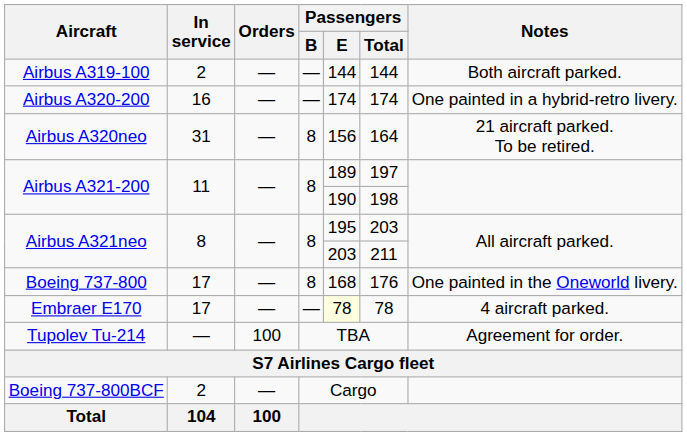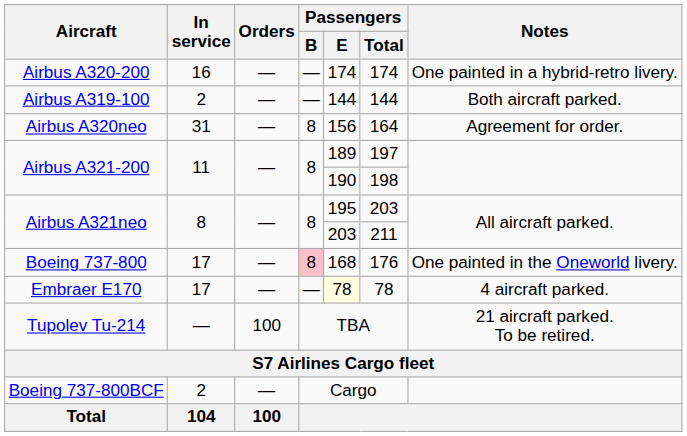 <table class="wikitable" style="border-collapse:collapse;text-align:center;margin:auto;">
 <tr>
 <th rowspan="2">Aircraft</th>
 <th rowspan="2">In<br>service</th>
 <th rowspan="2">Orders</th>
 <th colspan="3">Passengers</th>
 <th rowspan="2">Notes</th>
 </tr>
 <tr>
 <th><abbr>B</abbr></th>
 <th><abbr>E</abbr></th>
 <th>Total</th>
 </tr>
 <tr>
+<td><a href='#'>Airbus A320-200</a></td>
+<td>16</td>
+<td>—</td>
+<td>—</td>
+<td>174</td>
+<td>174</td>
+<td>One painted in a hybrid-retro livery.</td>
+</tr>
+<tr>
 <td><a href='#'>Airbus A319-100</a></td>
 <td>2</td>
 <td>—</td>
 <td>—</td>
 <td>144</td>
 <td>144</td>
 <td>Both aircraft parked.</td>
 </tr>
 <tr>
-<td><a href='#'>Airbus A320-200</a></td>
-<td>16</td>
-<td>—</td>
-<td>—</td>
-<td>174</td>
-<td>174</td>
-<td>One painted in a hybrid-retro livery.</td>
-</tr>
-<tr>
 <td><a href='#'>Airbus A320neo</a></td>
 <td>31</td>
 <td>—</td>
 <td>8</td>
 <td>156</td>
 <td>164</td>
-<td>21 aircraft parked.<br>To be retired.</td>
+<td>Agreement for order.</td>
 </tr>
 <tr>
 <td rowspan="2"><a href='#'>Airbus A321-200</a></td>
 <td rowspan="2">11</td>
 <td rowspan="2">—</td>
 <td rowspan="2">8</td>
 <td>189</td>
 <td>197</td>
 <td rowspan="2"></td>
 </tr>
 <tr>
 <td>190</td>
 <td>198</td>
 </tr>
 <tr>
 <td rowspan="2"><a href='#'>Airbus A321neo</a></td>
 <td rowspan="2">8</td>
 <td rowspan="2">—</td>
 <td rowspan="2">8</td>
 <td>195</td>
 <td>203</td>
 <td rowspan="2">All aircraft parked.</td>
 </tr>
 <tr>
 <td>203</td>
 <td>211</td>
 </tr>
 <tr>
 <td><a href='#'>Boeing 737-800</a></td>
 <td>17</td>
 <td>—</td>
-<td>8</td>
+<td style="background: pink;">8</td>
 <td>168</td>
 <td>176</td>
 <td>One painted in the <a href='#'>Oneworld</a> livery.</td>
 </tr>
 <tr>
 <td><a href='#'>Embraer E170</a></td>
 <td>17</td>
 <td>—</td>
 <td>—</td>
 <td style="background: lightyellow;">78</td>
 <td>78</td>
 <td>4 aircraft parked.</td>
 </tr>
 <tr>
 <td><a href='#'>Tupolev Tu-214</a></td>
 <td>—</td>
 <td>100</td>
 <td colspan=3><abbr>TBA</abbr></td>
-<td>Agreement for order.</td>
+<td>21 aircraft parked.<br>To be retired.</td>
 </tr>
 <tr>
 <th colspan="7">S7 Airlines Cargo fleet</th>
 </tr>
 <tr>
 <td><a href='#'>Boeing 737-800BCF</a></td>
 <td>2</td>
 <td>—</td>
 <td colspan=3><abbr>Cargo</abbr></td>
 <td></td>
 </tr>
 <tr>
 <th>Total</th>
 <th>104</th>
 <th>100</th>
 <th colspan=4 class="unsortable"></th>
 </tr>
 </table>
